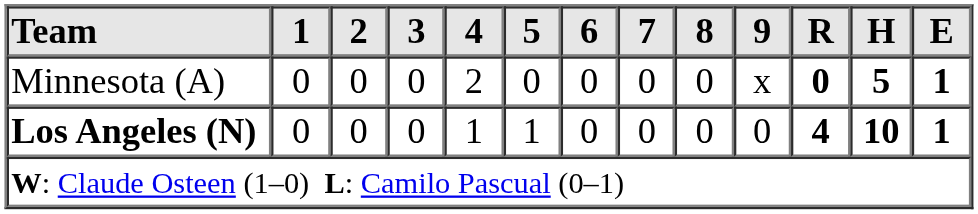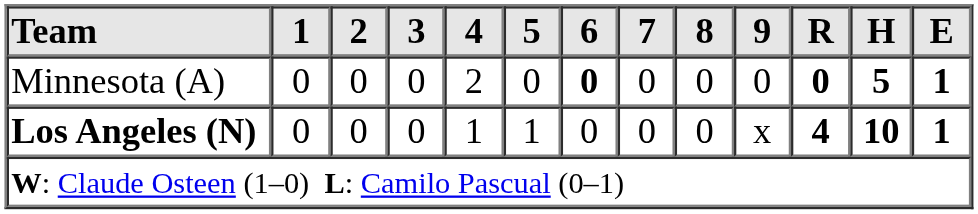 <table border=1 cellspacing=0 width=425 style="margin-left:3em;">
 <tr style="text-align:center; background-color:#e6e6e6;">
 <th align=left width=125>Team</th>
 <th width=25>1</th>
 <th width=25>2</th>
 <th width=25>3</th>
 <th width=25>4</th>
 <th width=25>5</th>
 <th width=25>6</th>
 <th width=25>7</th>
 <th width=25>8</th>
 <th width=25>9</th>
 <th width=25>R</th>
 <th width=25>H</th>
 <th width=25>E</th>
 </tr>
 <tr style="text-align:center;">
 <td align=left>Minnesota (A)</td>
 <td>0</td>
 <td>0</td>
 <td>0</td>
 <td>2</td>
 <td>0</td>
+<td><strong>0</strong></td>
 <td>0</td>
 <td>0</td>
 <td>0</td>
-<td>x</td>
 <td><strong>0</strong></td>
 <td><strong>5</strong></td>
 <td><strong>1</strong></td>
 </tr>
 <tr style="text-align:center;">
 <td align=left><strong>Los Angeles (N)</strong></td>
 <td>0</td>
 <td>0</td>
 <td>0</td>
 <td>1</td>
 <td>1</td>
 <td>0</td>
 <td>0</td>
 <td>0</td>
-<td>0</td>
+<td>x</td>
 <td><strong>4</strong></td>
 <td><strong>10</strong></td>
 <td><strong>1</strong></td>
 </tr>
 <tr style="text-align:left;">
 <td colspan=13><small><strong>W</strong>: <a href='#'>Claude Osteen</a> (1–0)  <strong>L</strong>: <a href='#'>Camilo Pascual</a> (0–1)</small></td>
 </tr>
 </table>
